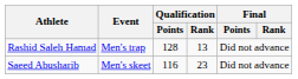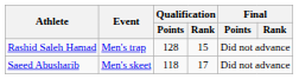 <table class="wikitable" style="font-size:90%">
 <tr>
 <th rowspan="2">Athlete</th>
 <th rowspan="2">Event</th>
 <th colspan=2>Qualification</th>
 <th colspan=2>Final</th>
 </tr>
 <tr style="font-size:95%">
 <th>Points</th>
 <th>Rank</th>
 <th>Points</th>
 <th>Rank</th>
 </tr>
 <tr align=center>
 <td align=left><a href='#'>Rashid Saleh Hamad</a></td>
 <td align=left><a href='#'>Men's trap</a></td>
 <td>128</td>
-<td>13</td>
+<td>15</td>
 <td colspan=2>Did not advance</td>
 </tr>
 <tr align=center>
 <td align=left><a href='#'>Saeed Abusharib</a></td>
 <td align=left><a href='#'>Men's skeet</a></td>
-<td>116</td>
-<td>23</td>
+<td>118</td>
+<td>17</td>
 <td colspan=2>Did not advance</td>
 </tr>
 </table>
